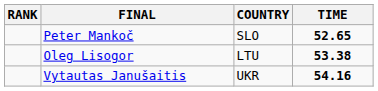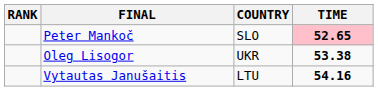 <table class="wikitable">
 <tr>
 <th>RANK</th>
 <th align="left" style="width: 15em">FINAL</th>
 <th>COUNTRY</th>
 <th style="width: 6em">TIME</th>
 </tr>
 <tr>
 <td align="center"></td>
 <td><a href='#'>Peter Mankoč</a></td>
 <td> SLO</td>
-<td align="center"><strong>52.65</strong></td>
+<td align="center" style="background: pink;"><strong>52.65</strong></td>
 </tr>
 <tr>
 <td align="center"></td>
 <td><a href='#'>Oleg Lisogor</a></td>
-<td> LTU</td>
+<td> UKR</td>
 <td align="center"><strong>53.38</strong></td>
 </tr>
 <tr>
 <td align="center"></td>
 <td><a href='#'>Vytautas Janušaitis</a></td>
-<td> UKR</td>
+<td> LTU</td>
 <td align="center"><strong>54.16</strong></td>
 </tr>
 </table>
